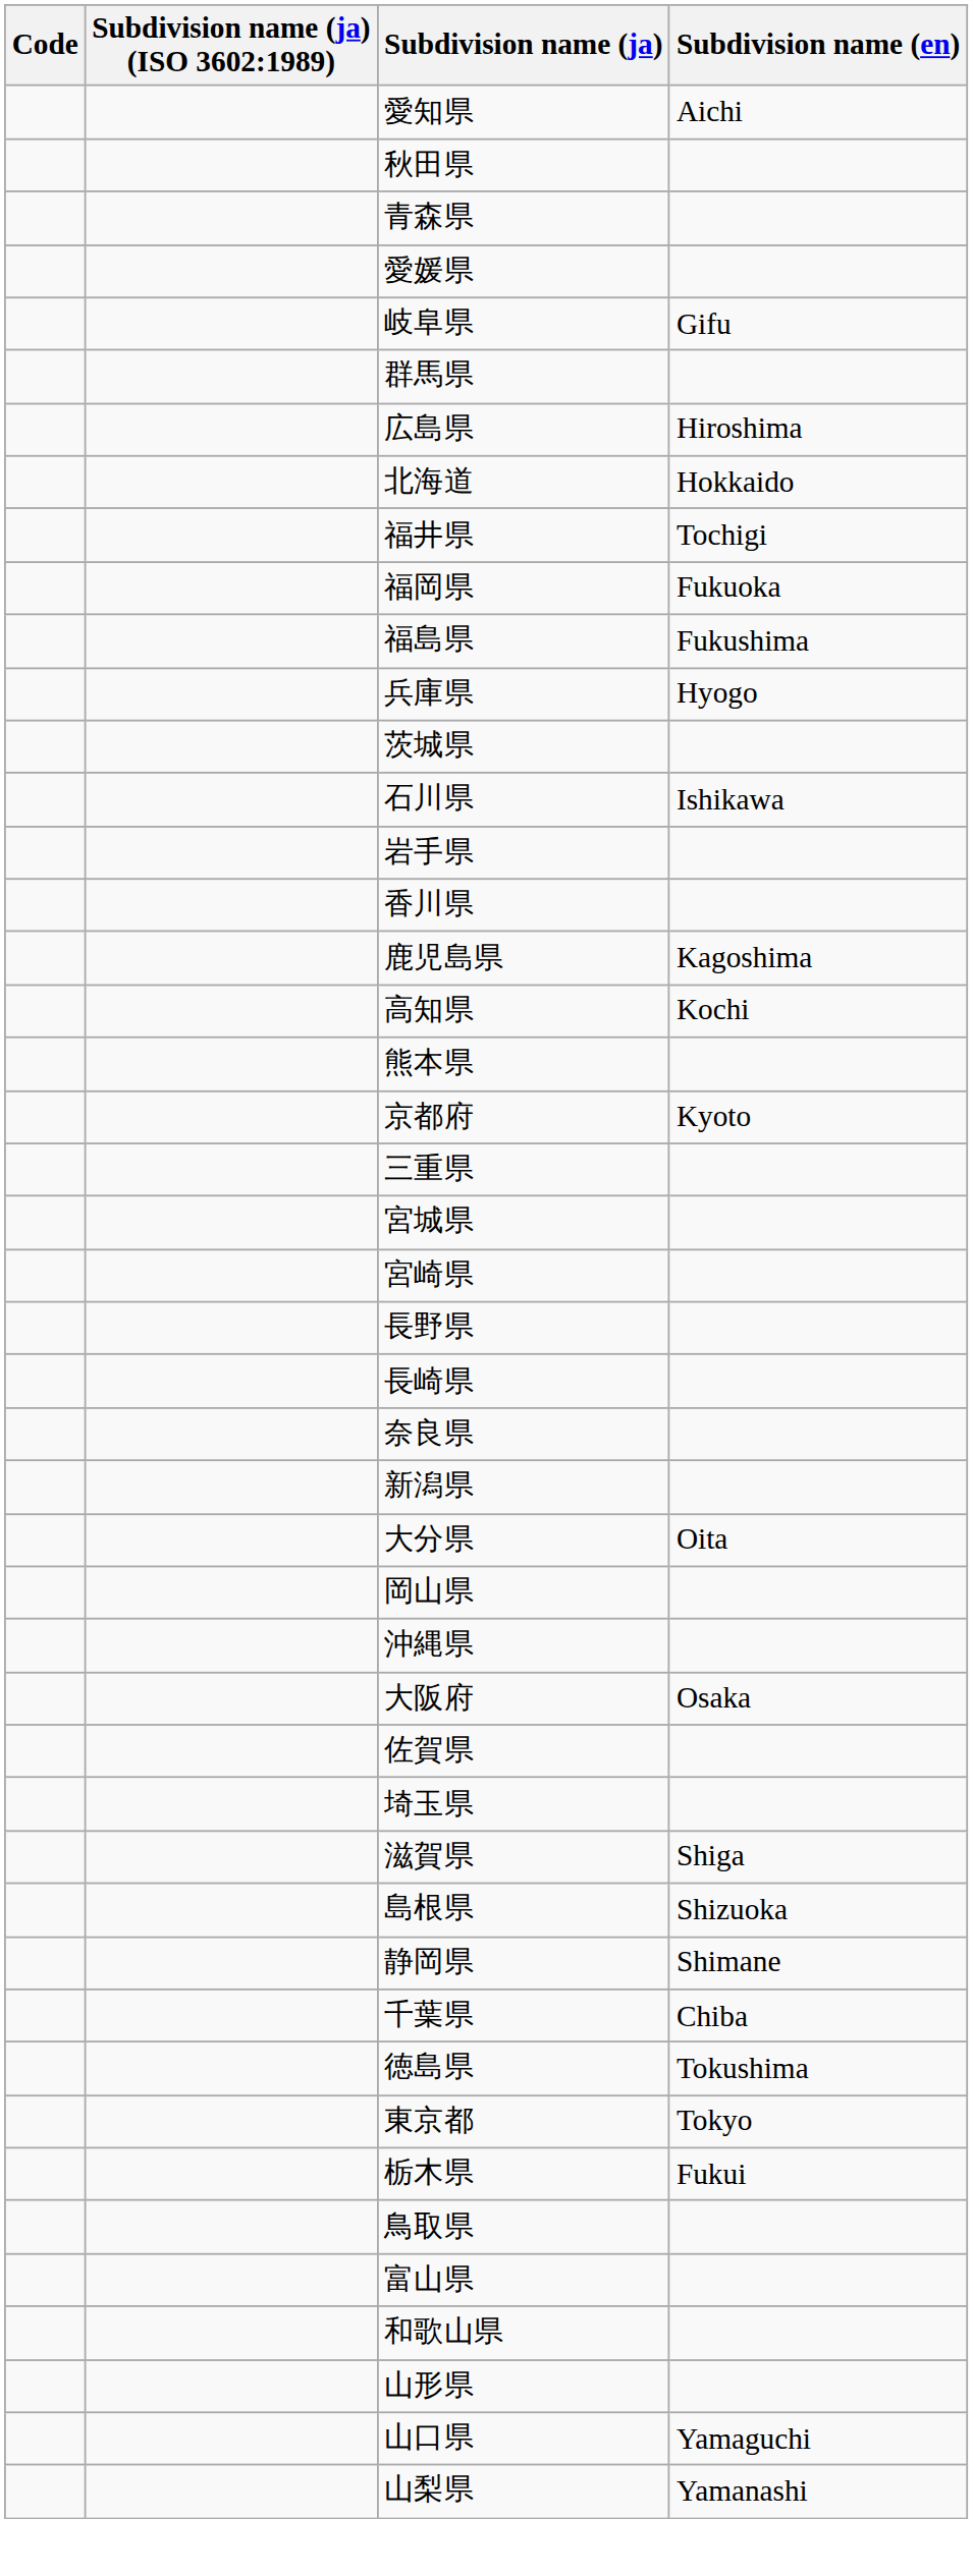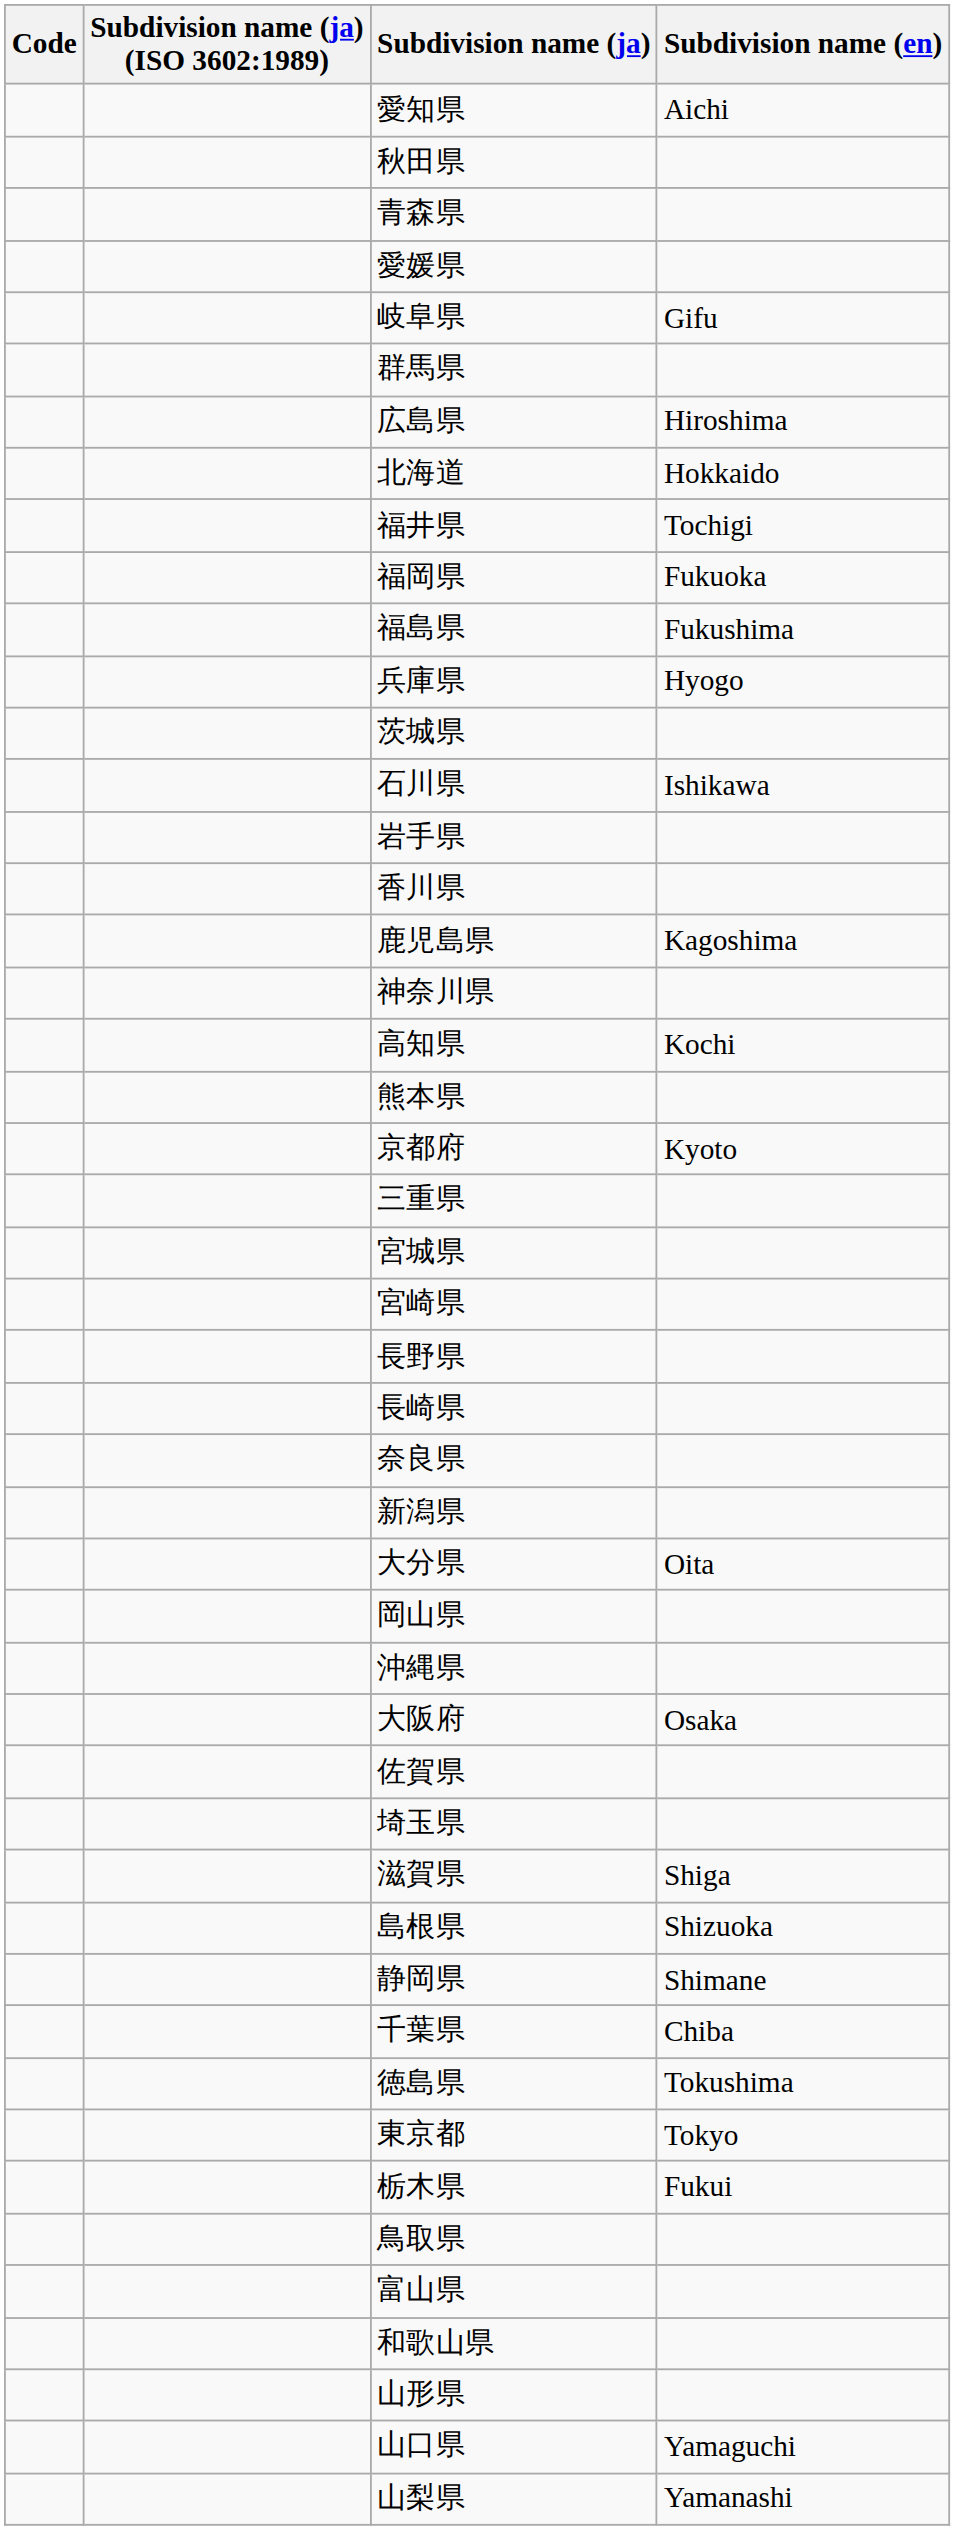 <table class="wikitable sortable">
 <tr>
 <th>Code</th>
 <th>Subdivision name (<a href='#'>ja</a>)<br>(ISO 3602:1989)</th>
 <th>Subdivision name (<a href='#'>ja</a>)<br></th>
 <th>Subdivision name (<a href='#'>en</a>)</th>
 </tr>
 <tr>
 <td></td>
 <td></td>
 <td>愛知県</td>
 <td>Aichi</td>
 </tr>
 <tr>
 <td></td>
 <td></td>
 <td>秋田県</td>
 <td></td>
 </tr>
 <tr>
 <td></td>
 <td></td>
 <td>青森県</td>
 <td></td>
 </tr>
 <tr>
 <td></td>
 <td></td>
 <td>愛媛県</td>
 <td></td>
 </tr>
 <tr>
 <td></td>
 <td></td>
 <td>岐阜県</td>
 <td>Gifu</td>
 </tr>
 <tr>
 <td></td>
 <td></td>
 <td>群馬県</td>
 <td></td>
 </tr>
 <tr>
 <td></td>
 <td></td>
 <td>広島県</td>
 <td>Hiroshima</td>
 </tr>
 <tr>
 <td></td>
 <td></td>
 <td>北海道</td>
 <td>Hokkaido</td>
 </tr>
 <tr>
 <td></td>
 <td></td>
 <td>福井県</td>
 <td>Tochigi</td>
 </tr>
 <tr>
 <td></td>
 <td></td>
 <td>福岡県</td>
 <td>Fukuoka</td>
 </tr>
 <tr>
 <td></td>
 <td></td>
 <td>福島県</td>
 <td>Fukushima</td>
 </tr>
 <tr>
 <td></td>
 <td></td>
 <td>兵庫県</td>
 <td>Hyogo</td>
 </tr>
 <tr>
 <td></td>
 <td></td>
 <td>茨城県</td>
 <td></td>
 </tr>
 <tr>
 <td></td>
 <td></td>
 <td>石川県</td>
 <td>Ishikawa</td>
 </tr>
 <tr>
 <td></td>
 <td></td>
 <td>岩手県</td>
 <td></td>
 </tr>
 <tr>
 <td></td>
 <td></td>
 <td>香川県</td>
 <td></td>
 </tr>
 <tr>
 <td></td>
 <td></td>
 <td>鹿児島県</td>
 <td>Kagoshima</td>
+</tr>
+<tr>
+<td></td>
+<td></td>
+<td>神奈川県</td>
+<td></td>
 </tr>
 <tr>
 <td></td>
 <td></td>
 <td>高知県</td>
 <td>Kochi</td>
 </tr>
 <tr>
 <td></td>
 <td></td>
 <td>熊本県</td>
 <td></td>
 </tr>
 <tr>
 <td></td>
 <td></td>
 <td>京都府</td>
 <td>Kyoto</td>
 </tr>
 <tr>
 <td></td>
 <td></td>
 <td>三重県</td>
 <td></td>
 </tr>
 <tr>
 <td></td>
 <td></td>
 <td>宮城県</td>
 <td></td>
 </tr>
 <tr>
 <td></td>
 <td></td>
 <td>宮崎県</td>
 <td></td>
 </tr>
 <tr>
 <td></td>
 <td></td>
 <td>長野県</td>
 <td></td>
 </tr>
 <tr>
 <td></td>
 <td></td>
 <td>長崎県</td>
 <td></td>
 </tr>
 <tr>
 <td></td>
 <td></td>
 <td>奈良県</td>
 <td></td>
 </tr>
 <tr>
 <td></td>
 <td></td>
 <td>新潟県</td>
 <td></td>
 </tr>
 <tr>
 <td></td>
 <td></td>
 <td>大分県</td>
 <td>Oita</td>
 </tr>
 <tr>
 <td></td>
 <td></td>
 <td>岡山県</td>
 <td></td>
 </tr>
 <tr>
 <td></td>
 <td></td>
 <td>沖縄県</td>
 <td></td>
 </tr>
 <tr>
 <td></td>
 <td></td>
 <td>大阪府</td>
 <td>Osaka</td>
 </tr>
 <tr>
 <td></td>
 <td></td>
 <td>佐賀県</td>
 <td></td>
 </tr>
 <tr>
 <td></td>
 <td></td>
 <td>埼玉県</td>
 <td></td>
 </tr>
 <tr>
 <td></td>
 <td></td>
 <td>滋賀県</td>
 <td>Shiga</td>
 </tr>
 <tr>
 <td></td>
 <td></td>
 <td>島根県</td>
 <td>Shizuoka</td>
 </tr>
 <tr>
 <td></td>
 <td></td>
 <td>静岡県</td>
 <td>Shimane</td>
 </tr>
 <tr>
 <td></td>
 <td></td>
 <td>千葉県</td>
 <td>Chiba</td>
 </tr>
 <tr>
 <td></td>
 <td></td>
 <td>徳島県</td>
 <td>Tokushima</td>
 </tr>
 <tr>
 <td></td>
 <td></td>
 <td>東京都</td>
 <td>Tokyo</td>
 </tr>
 <tr>
 <td></td>
 <td></td>
 <td>栃木県</td>
 <td>Fukui</td>
 </tr>
 <tr>
 <td></td>
 <td></td>
 <td>鳥取県</td>
 <td></td>
 </tr>
 <tr>
 <td></td>
 <td></td>
 <td>富山県</td>
 <td></td>
 </tr>
 <tr>
 <td></td>
 <td></td>
 <td>和歌山県</td>
 <td></td>
 </tr>
 <tr>
 <td></td>
 <td></td>
 <td>山形県</td>
 <td></td>
 </tr>
 <tr>
 <td></td>
 <td></td>
 <td>山口県</td>
 <td>Yamaguchi</td>
 </tr>
 <tr>
 <td></td>
 <td></td>
 <td>山梨県</td>
 <td>Yamanashi</td>
 </tr>
 </table>
